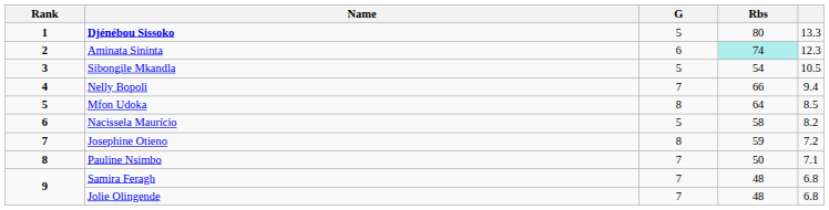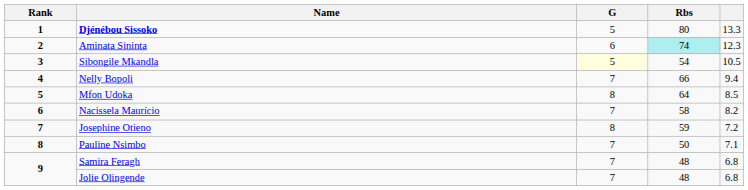 <table class="wikitable" style="width:90%;">
 <tr>
 <th style="width:10%;">Rank</th>
 <th style="width:70%;">Name</th>
 <th style="width:10%;">G</th>
 <th style="width:10%;">Rbs</th>
 <th style="width:10%;"></th>
 </tr>
 <tr align=center>
 <td><strong>1</strong></td>
 <td align=left> <strong><a href='#'>Djénébou Sissoko</a></strong></td>
 <td>5</td>
 <td>80</td>
 <td>13.3</td>
 </tr>
 <tr align=center>
 <td><strong>2</strong></td>
 <td align=left> <a href='#'>Aminata Sininta</a></td>
 <td>6</td>
 <td style="background: paleturquoise;">74</td>
 <td>12.3</td>
 </tr>
 <tr align=center>
 <td><strong>3</strong></td>
 <td align=left> <a href='#'>Sibongile Mkandla</a></td>
-<td>5</td>
+<td style="background: lightyellow;">5</td>
 <td>54</td>
 <td>10.5</td>
 </tr>
 <tr align=center>
 <td><strong>4</strong></td>
 <td align=left> <a href='#'>Nelly Bopoli</a></td>
 <td>7</td>
 <td>66</td>
 <td>9.4</td>
 </tr>
 <tr align=center>
 <td><strong>5</strong></td>
 <td align=left> <a href='#'>Mfon Udoka</a></td>
 <td>8</td>
 <td>64</td>
 <td>8.5</td>
 </tr>
 <tr align=center>
 <td><strong>6</strong></td>
 <td align=left> <a href='#'>Nacissela Maurício</a></td>
-<td>5</td>
+<td>7</td>
 <td>58</td>
 <td>8.2</td>
 </tr>
 <tr align=center>
 <td><strong>7</strong></td>
 <td align=left> <a href='#'>Josephine Otieno</a></td>
 <td>8</td>
 <td>59</td>
 <td>7.2</td>
 </tr>
 <tr align=center>
 <td><strong>8</strong></td>
 <td align=left> <a href='#'>Pauline Nsimbo</a></td>
 <td>7</td>
 <td>50</td>
 <td>7.1</td>
 </tr>
 <tr align=center>
 <td rowspan=2><strong>9</strong></td>
 <td align=left> <a href='#'>Samira Feragh</a></td>
 <td>7</td>
 <td>48</td>
 <td>6.8</td>
 </tr>
 <tr align=center>
 <td align=left> <a href='#'>Jolie Olingende</a></td>
 <td>7</td>
 <td>48</td>
 <td>6.8</td>
 </tr>
 </table>
